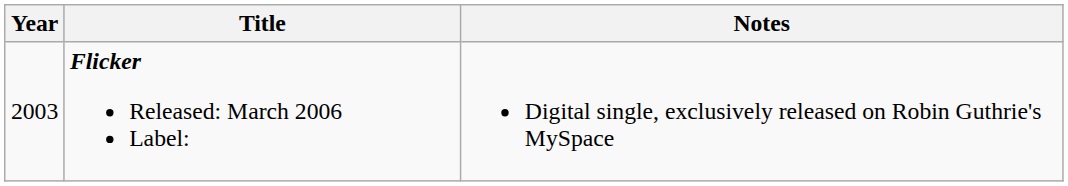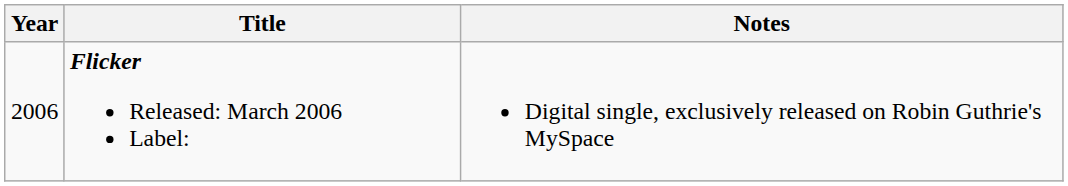 <table class="wikitable">
 <tr>
 <th width="33">Year</th>
 <th width="260">Title</th>
 <th width="400">Notes</th>
 </tr>
 <tr>
-<td align="center">2003</td>
+<td align="center">2006</td>
 <td><strong><em>Flicker</em></strong><br><ul><li>Released: March 2006</li><li>Label:</li></ul></td>
 <td><br><ul><li>Digital single, exclusively released on Robin Guthrie's MySpace</li></ul></td>
 </tr>
 </table>
